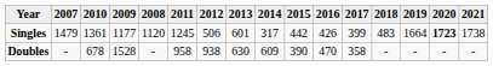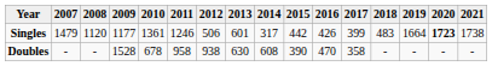 <table class="wikitable">
 <tr bgcolor="#efefef">
 <td align="center"><strong>Year</strong></td>
 <td align="center"><strong>2007</strong></td>
+<td align="center"><strong>2008</strong></td>
+<td align="center"><strong>2009</strong></td>
 <td align="center"><strong>2010</strong></td>
-<td align="center"><strong>2009</strong></td>
-<td align="center"><strong>2008</strong></td>
 <td align="center"><strong>2011</strong></td>
 <td align="center"><strong>2012</strong></td>
 <td align="center"><strong>2013</strong></td>
 <td align="center"><strong>2014</strong></td>
 <td align="center"><strong>2015</strong></td>
 <td align="center"><strong>2016</strong></td>
 <td align="center"><strong>2017</strong></td>
 <td align="center"><strong>2018</strong></td>
 <td align="center"><strong>2019</strong></td>
 <td align="center"><strong>2020</strong></td>
 <td align="center"><strong>2021</strong></td>
 </tr>
 <tr>
 <td align="center" valign="top"><strong>Singles</strong></td>
 <td align="center" valign="top">1479</td>
+<td align="center" valign="top">1120</td>
+<td align="center" valign="top">1177</td>
 <td align="center" valign="top">1361</td>
-<td align="center" valign="top">1177</td>
-<td align="center" valign="top">1120</td>
-<td align="center" valign="top">1245</td>
+<td align="center" valign="top">1246</td>
 <td align="center" valign="top">506</td>
 <td align="center" valign="top">601</td>
 <td align="center" valign="top">317</td>
 <td align="center" valign="top">442</td>
 <td align="center" valign="top">426</td>
 <td align="center" valign="top">399</td>
 <td align="center" valign="top">483</td>
 <td align="center" valign="top">1664</td>
 <td align="center" valign="top"><strong>1723</strong></td>
 <td align="center" valign="top">1738</td>
 </tr>
 <tr>
 <td align="center" valign="top"><strong>Doubles</strong></td>
 <td align="center" valign="top">-</td>
+<td align="center" valign="top">-</td>
+<td align="center" valign="top">1528</td>
 <td align="center" valign="top">678</td>
-<td align="center" valign="top">1528</td>
-<td align="center" valign="top">-</td>
 <td align="center" valign="top">958</td>
 <td align="center" valign="top">938</td>
 <td align="center" valign="top">630</td>
-<td align="center" valign="top">609</td>
+<td align="center" valign="top">608</td>
 <td align="center" valign="top">390</td>
 <td align="center" valign="top">470</td>
 <td align="center" valign="top">358</td>
 <td align="center" valign="top">-</td>
 <td align="center" valign="top">-</td>
 <td align="center" valign="top">-</td>
 <td align="center" valign="top">-</td>
 </tr>
 </table>
